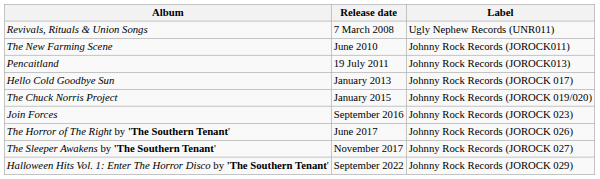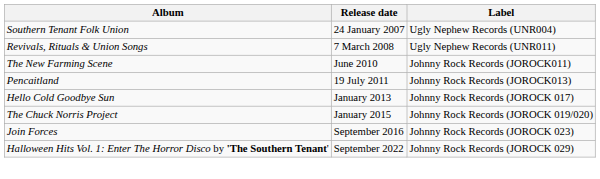 <table class="wikitable">
 <tr>
 <th>Album</th>
 <th>Release date</th>
 <th>Label</th>
+</tr>
+<tr>
+<td><em>Southern Tenant Folk Union</em></td>
+<td>24 January 2007</td>
+<td>Ugly Nephew Records (UNR004)</td>
 </tr>
 <tr>
 <td><em>Revivals, Rituals & Union Songs</em></td>
 <td>7 March 2008</td>
 <td>Ugly Nephew Records (UNR011)</td>
 </tr>
 <tr>
 <td><em>The New Farming Scene</em></td>
 <td>June 2010</td>
 <td>Johnny Rock Records (JOROCK011)</td>
 </tr>
 <tr>
 <td><em>Pencaitland</em></td>
 <td>19 July 2011</td>
 <td>Johnny Rock Records (JOROCK013)</td>
 </tr>
 <tr>
 <td><em>Hello Cold Goodbye Sun</em></td>
 <td>January 2013</td>
 <td>Johnny Rock Records (JOROCK 017)</td>
 </tr>
 <tr>
 <td><em>The Chuck Norris Project</em></td>
 <td>January 2015</td>
 <td>Johnny Rock Records (JOROCK 019/020)</td>
 </tr>
 <tr>
 <td><em>Join Forces</em></td>
 <td>September 2016</td>
 <td>Johnny Rock Records (JOROCK 023)</td>
 </tr>
 <tr>
-<td><em>The Horror of The Right</em> by <strong>'The Southern Tenant</strong>'</td>
-<td>June 2017</td>
-<td>Johnny Rock Records (JOROCK 026)</td>
-</tr>
-<tr>
-<td><em>The Sleeper Awakens</em> by <strong>'The Southern Tenant</strong>'</td>
-<td>November 2017</td>
-<td>Johnny Rock Records (JOROCK 027)</td>
-</tr>
-<tr>
 <td><em>Halloween Hits Vol. 1: Enter The Horror Disco</em> by <strong>'The Southern Tenant</strong>'</td>
 <td>September 2022</td>
 <td>Johnny Rock Records (JOROCK 029)</td>
 </tr>
 </table>
